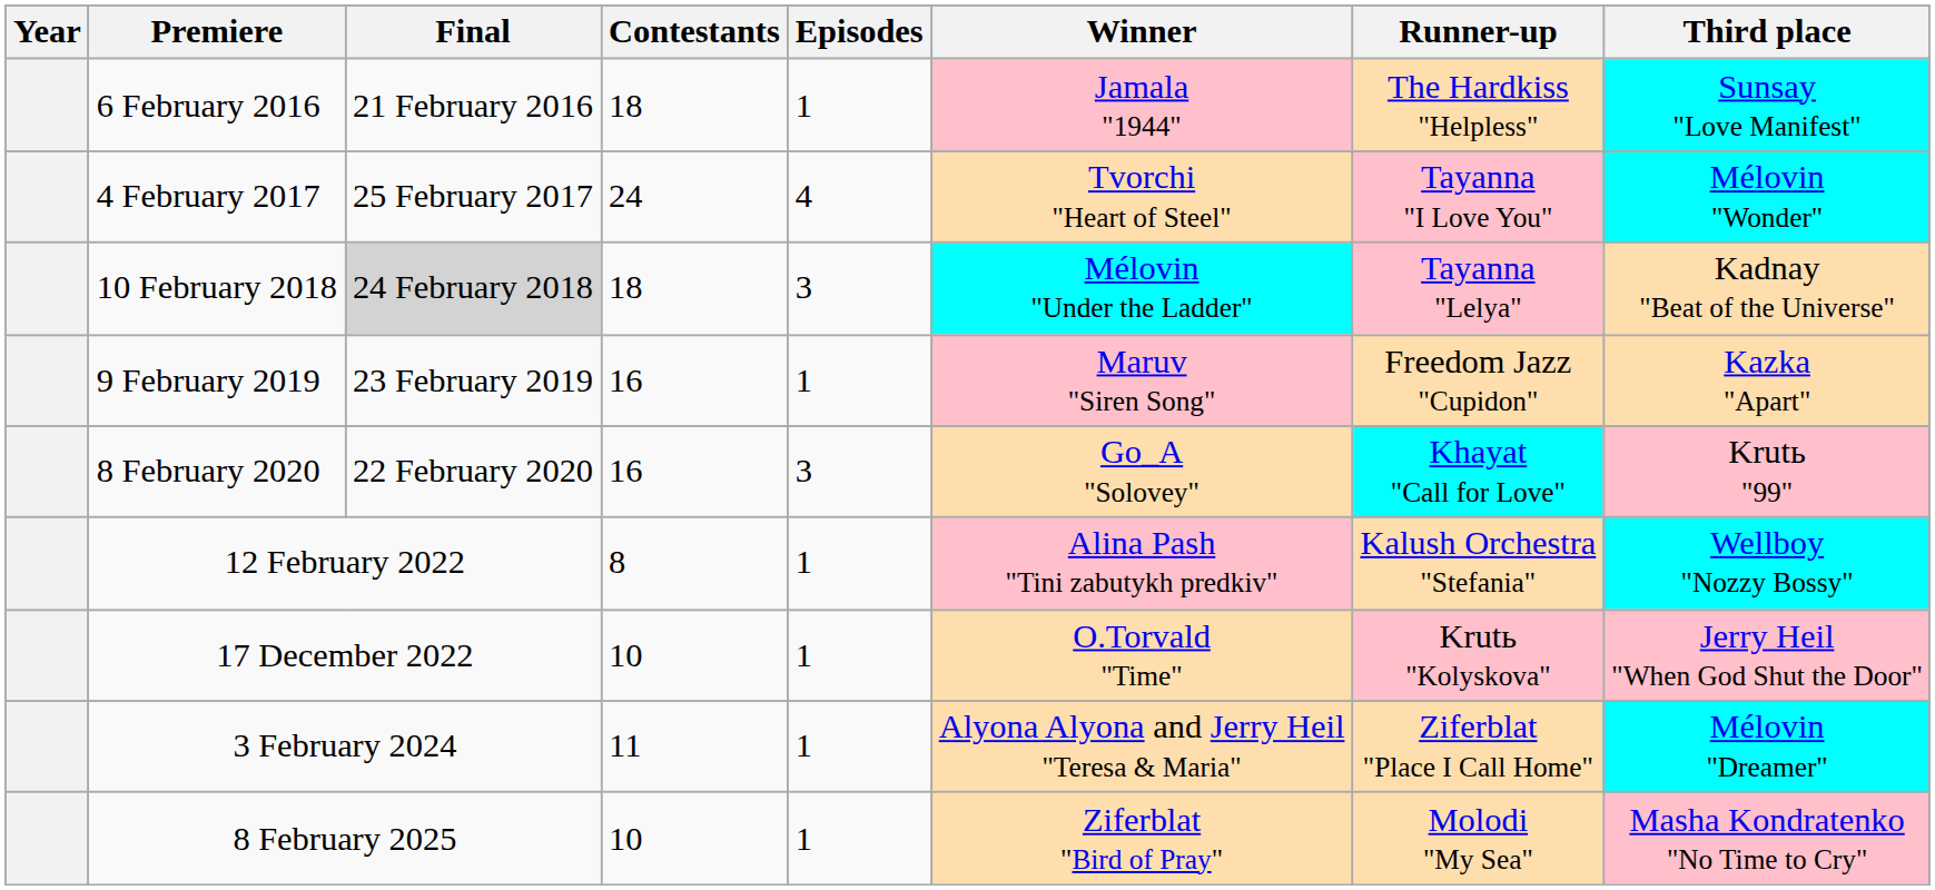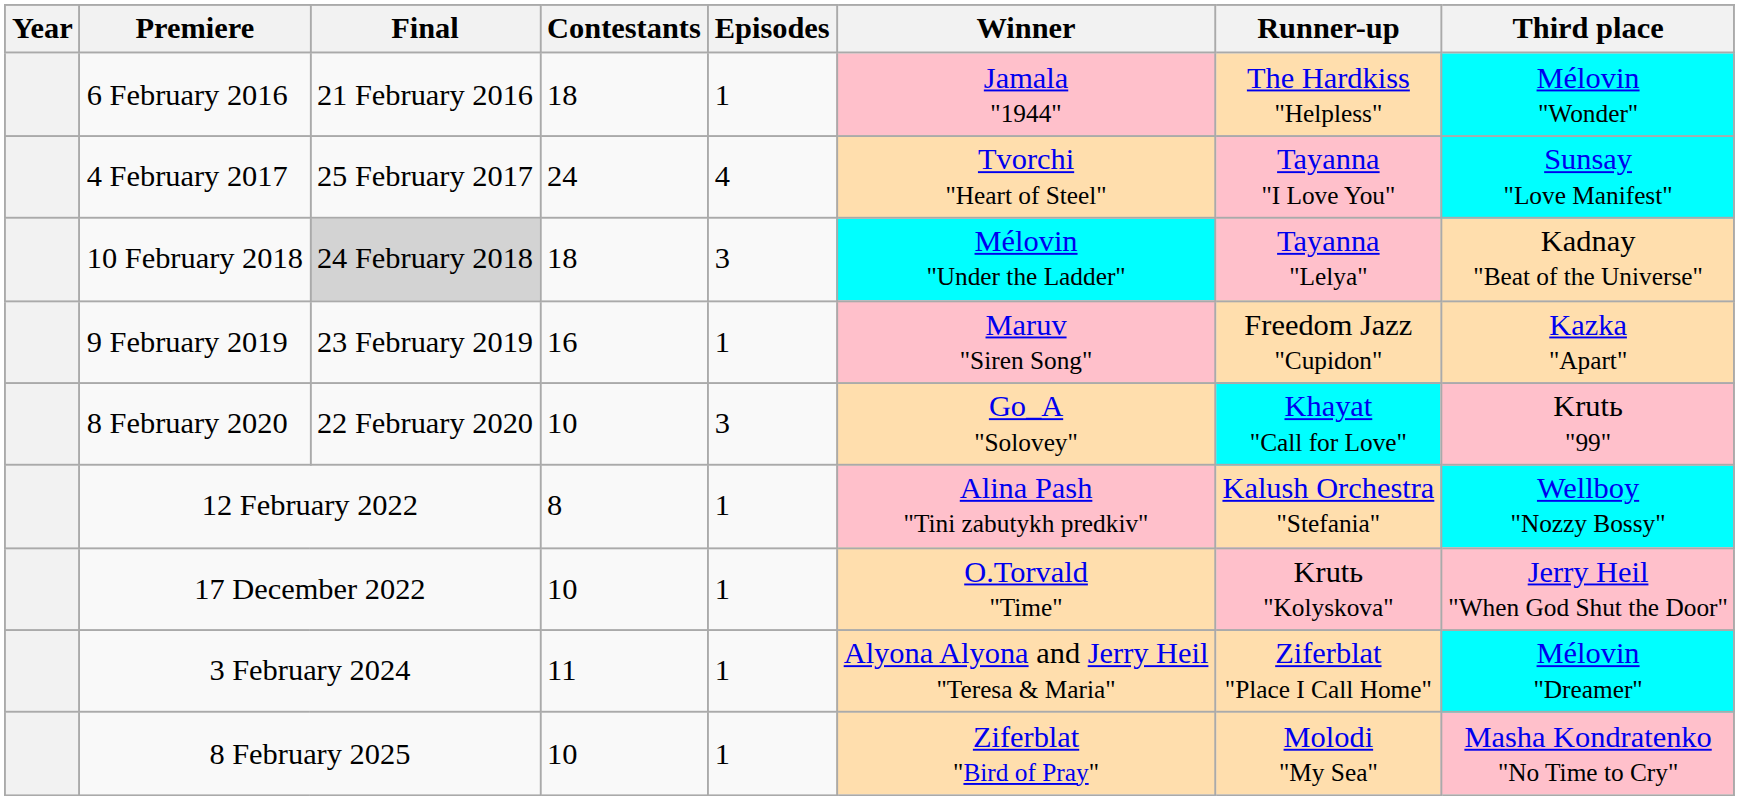 <table class="wikitable sortable plainrowheaders">
 <tr>
 <th scope="col">Year</th>
 <th scope="col">Premiere</th>
 <th scope="col">Final</th>
 <th scope="col">Contestants</th>
 <th scope="col">Episodes</th>
 <th scope="col">Winner</th>
 <th scope="col">Runner-up</th>
 <th scope="col">Third place</th>
 </tr>
 <tr>
 <th scope="row"></th>
 <td>6 February 2016</td>
 <td>21 February 2016</td>
 <td>18</td>
 <td>1</td>
 <td style="text-align:center;background:pink;"><a href='#'>Jamala</a><br><small>"1944"</small></td>
 <td style="text-align:center;background:navajowhite;"><a href='#'>The Hardkiss</a><br><small>"Helpless"</small></td>
-<td style="text-align:center;background:cyan;"><a href='#'>Sunsay</a><br><small>"Love Manifest"</small></td>
+<td style="text-align:center;background:cyan;"><a href='#'>Mélovin</a><br><small>"Wonder"</small></td>
 </tr>
 <tr>
 <th scope="row"></th>
 <td>4 February 2017</td>
 <td>25 February 2017</td>
 <td>24</td>
 <td>4</td>
 <td style="text-align:center;background:navajowhite;"><a href='#'>Tvorchi</a><br><small>"Heart of Steel"</small></td>
 <td style="text-align:center;background:pink;"><a href='#'>Tayanna</a><br><small>"I Love You"</small></td>
-<td style="text-align:center;background:cyan;"><a href='#'>Mélovin</a><br><small>"Wonder"</small></td>
+<td style="text-align:center;background:cyan;"><a href='#'>Sunsay</a><br><small>"Love Manifest"</small></td>
 </tr>
 <tr>
 <th scope="row"></th>
 <td>10 February 2018</td>
 <td style="background: lightgrey;">24 February 2018</td>
 <td>18</td>
 <td>3</td>
 <td style="text-align:center;background:cyan;"><a href='#'>Mélovin</a><br><small>"Under the Ladder"</small></td>
 <td style="text-align:center;background:pink;"><a href='#'>Tayanna</a><br><small>"Lelya"</small></td>
 <td style="text-align:center;background:navajowhite;">Kadnay<br><small>"Beat of the Universe"</small></td>
 </tr>
 <tr>
 <th scope="row"></th>
 <td>9 February 2019</td>
 <td>23 February 2019</td>
 <td>16</td>
 <td>1</td>
 <td style="text-align:center;background:pink;"><a href='#'>Maruv</a><br><small>"Siren Song"</small></td>
 <td style="text-align:center;background:navajowhite;">Freedom Jazz<br><small>"Cupidon"</small></td>
 <td style="text-align:center;background:navajowhite;"><a href='#'>Kazka</a><br><small>"Apart"</small></td>
 </tr>
 <tr>
 <th scope="row"></th>
 <td>8 February 2020</td>
 <td>22 February 2020</td>
-<td>16</td>
+<td>10</td>
 <td>3</td>
 <td style="text-align:center;background:navajowhite;"><a href='#'>Go_A</a><br><small>"Solovey"</small></td>
 <td style="text-align:center;background:cyan;"><a href='#'>Khayat</a>	<br><small>"Call for Love"</small></td>
 <td style="text-align:center;background:pink;">Krutь	<br><small>"99"</small></td>
 </tr>
 <tr>
 <th scope="row"></th>
 <td colspan="2" align="center">12 February 2022</td>
 <td>8</td>
 <td>1</td>
 <td style="text-align:center;background:pink;"><a href='#'>Alina Pash</a><br><small>"Tini zabutykh predkiv"</small></td>
 <td style="text-align:center;background:navajowhite;"><a href='#'>Kalush Orchestra</a><br><small>"Stefania"</small></td>
 <td style="text-align:center;background:cyan;"><a href='#'>Wellboy</a><br><small>"Nozzy Bossy"</small></td>
 </tr>
 <tr>
 <th scope="row"></th>
 <td colspan="2" align="center">17 December 2022</td>
 <td>10</td>
 <td>1</td>
 <td style="text-align:center;background:navajowhite;"><a href='#'>O.Torvald</a><br><small>"Time"</small></td>
 <td style="text-align:center;background:pink;">Krutь<br><small>"Kolyskova"</small></td>
 <td style="text-align:center;background:pink;"><a href='#'>Jerry Heil</a><br><small>"When God Shut the Door"</small></td>
 </tr>
 <tr>
 <th scope="row"></th>
 <td colspan="2" align="center">3 February 2024</td>
 <td>11</td>
 <td>1</td>
 <td style="text-align:center;background:navajowhite;"><a href='#'>Alyona Alyona</a> and <a href='#'>Jerry Heil</a><br><small>"Teresa & Maria"</small></td>
 <td style="text-align:center;background:navajowhite;"><a href='#'>Ziferblat</a><br><small>"Place I Call Home"</small></td>
 <td style="text-align:center;background:cyan;"><a href='#'>Mélovin</a><br><small>"Dreamer"</small></td>
 </tr>
 <tr>
 <th scope="row"></th>
 <td colspan="2" align="center">8 February 2025</td>
 <td>10</td>
 <td>1</td>
 <td style="text-align:center;background:navajowhite;"><a href='#'>Ziferblat</a><br><small>"<a href='#'>Bird of Pray</a>"</small></td>
 <td style="text-align:center;background:navajowhite;"><a href='#'>Molodi</a><br><small>"My Sea"</small></td>
 <td style="text-align:center;background:pink;"><a href='#'>Masha Kondratenko</a><br><small>"No Time to Cry"</small></td>
 </tr>
 </table>
